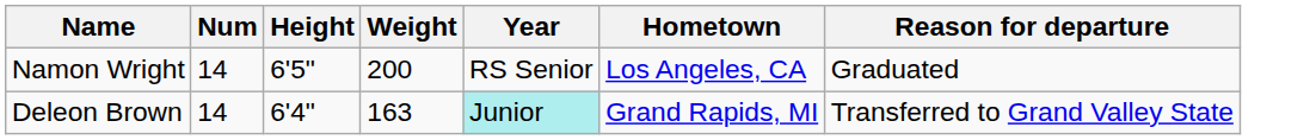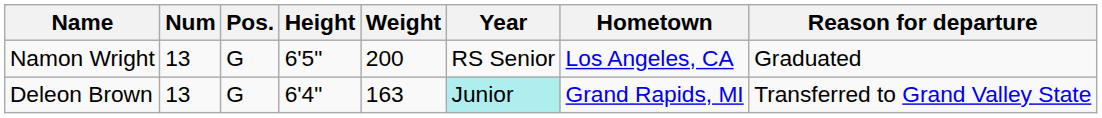 <table class="wikitable sortable" style="font-size:100%;" border="1">
 <tr>
 <th>Name</th>
 <th>Num</th>
+<th>Pos.</th>
 <th>Height</th>
 <th>Weight</th>
 <th>Year</th>
 <th>Hometown</th>
 <th class="unsortable">Reason for departure</th>
 </tr>
 <tr>
 <td>Namon Wright</td>
-<td>14</td>
+<td>13</td>
+<td>G</td>
 <td>6'5"</td>
 <td>200</td>
 <td>RS Senior</td>
 <td><a href='#'>Los Angeles, CA</a></td>
 <td>Graduated</td>
 </tr>
 <tr>
 <td>Deleon Brown</td>
-<td>14</td>
+<td>13</td>
+<td>G</td>
 <td>6'4"</td>
 <td>163</td>
 <td style="background: paleturquoise;">Junior</td>
 <td><a href='#'>Grand Rapids, MI</a></td>
 <td>Transferred to <a href='#'>Grand Valley State</a></td>
 </tr>
 </table>
